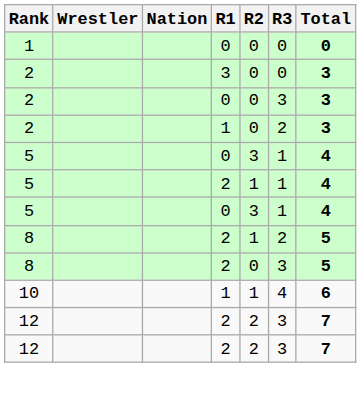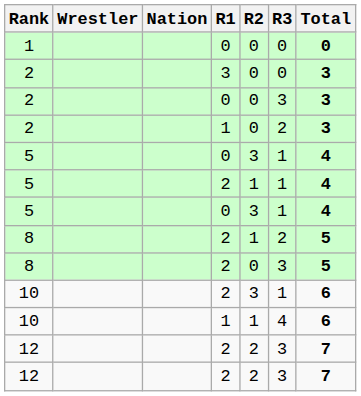 <table class="wikitable sortable" style="text-align:center;">
 <tr>
 <th>Rank</th>
 <th>Wrestler</th>
 <th>Nation</th>
 <th>R1</th>
 <th>R2</th>
 <th>R3</th>
 <th>Total</th>
 </tr>
 <tr style="background:#cfc;">
 <td>1</td>
 <td align=left></td>
 <td align=left></td>
 <td>0</td>
 <td>0</td>
 <td>0</td>
 <td><strong>0</strong></td>
 </tr>
 <tr style="background:#cfc;">
 <td>2</td>
 <td align=left></td>
 <td align=left></td>
 <td>3</td>
 <td>0</td>
 <td>0</td>
 <td><strong>3</strong></td>
 </tr>
 <tr style="background:#cfc;">
 <td>2</td>
 <td align=left></td>
 <td align=left></td>
 <td>0</td>
 <td>0</td>
 <td>3</td>
 <td><strong>3</strong></td>
 </tr>
 <tr style="background:#cfc;">
 <td>2</td>
 <td align=left></td>
 <td align=left></td>
 <td>1</td>
 <td>0</td>
 <td>2</td>
 <td><strong>3</strong></td>
 </tr>
 <tr style="background:#cfc;">
 <td>5</td>
 <td align=left></td>
 <td align=left></td>
 <td>0</td>
 <td>3</td>
 <td>1</td>
 <td><strong>4</strong></td>
 </tr>
 <tr style="background:#cfc;">
 <td>5</td>
 <td align=left></td>
 <td align=left></td>
 <td>2</td>
 <td>1</td>
 <td>1</td>
 <td><strong>4</strong></td>
 </tr>
 <tr style="background:#cfc;">
 <td>5</td>
 <td align=left></td>
 <td align=left></td>
 <td>0</td>
 <td>3</td>
 <td>1</td>
 <td><strong>4</strong></td>
 </tr>
 <tr style="background:#cfc;">
 <td>8</td>
 <td align=left></td>
 <td align=left></td>
 <td>2</td>
 <td>1</td>
 <td>2</td>
 <td><strong>5</strong></td>
 </tr>
 <tr style="background:#cfc;">
 <td>8</td>
 <td align=left></td>
 <td align=left></td>
 <td>2</td>
 <td>0</td>
 <td>3</td>
 <td><strong>5</strong></td>
 </tr>
 <tr>
 <td>10</td>
 <td align=left></td>
 <td align=left></td>
+<td>2</td>
+<td>3</td>
+<td>1</td>
+<td><strong>6</strong></td>
+</tr>
+<tr>
+<td>10</td>
+<td align=left></td>
+<td align=left></td>
 <td>1</td>
 <td>1</td>
 <td>4</td>
 <td><strong>6</strong></td>
 </tr>
 <tr>
 <td>12</td>
 <td align=left></td>
 <td align=left></td>
 <td>2</td>
 <td>2</td>
 <td>3</td>
 <td><strong>7</strong></td>
 </tr>
 <tr>
 <td>12</td>
 <td align=left></td>
 <td align=left></td>
 <td>2</td>
 <td>2</td>
 <td>3</td>
 <td><strong>7</strong></td>
 </tr>
 </table>
